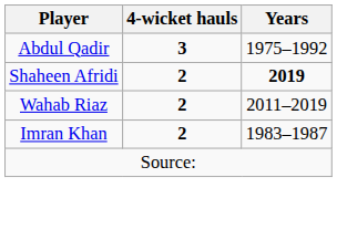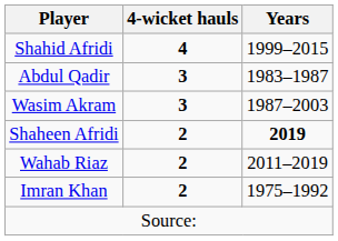 <table class="wikitable" style="text-align:center">
 <tr>
 <th scope="col">Player</th>
 <th scope="col">4-wicket hauls</th>
 <th scope="col">Years</th>
 </tr>
 <tr>
+<td><a href='#'>Shahid Afridi</a></td>
+<td><strong>4</strong></td>
+<td>1999–2015</td>
+</tr>
+<tr>
 <td><a href='#'>Abdul Qadir</a></td>
 <td><strong>3</strong></td>
-<td>1975–1992</td>
+<td>1983–1987</td>
+</tr>
+<tr>
+<td><a href='#'>Wasim Akram</a></td>
+<td><strong>3</strong></td>
+<td>1987–2003</td>
 </tr>
 <tr>
 <td><a href='#'>Shaheen Afridi</a></td>
 <td><strong>2</strong></td>
 <td><strong>2019</strong></td>
 </tr>
 <tr>
 <td><a href='#'>Wahab Riaz</a></td>
 <td><strong>2</strong></td>
 <td>2011–2019</td>
 </tr>
 <tr>
 <td><a href='#'>Imran Khan</a></td>
 <td><strong>2</strong></td>
-<td>1983–1987</td>
+<td>1975–1992</td>
 </tr>
 <tr>
 <td colspan="3">Source:</td>
 </tr>
 </table>
